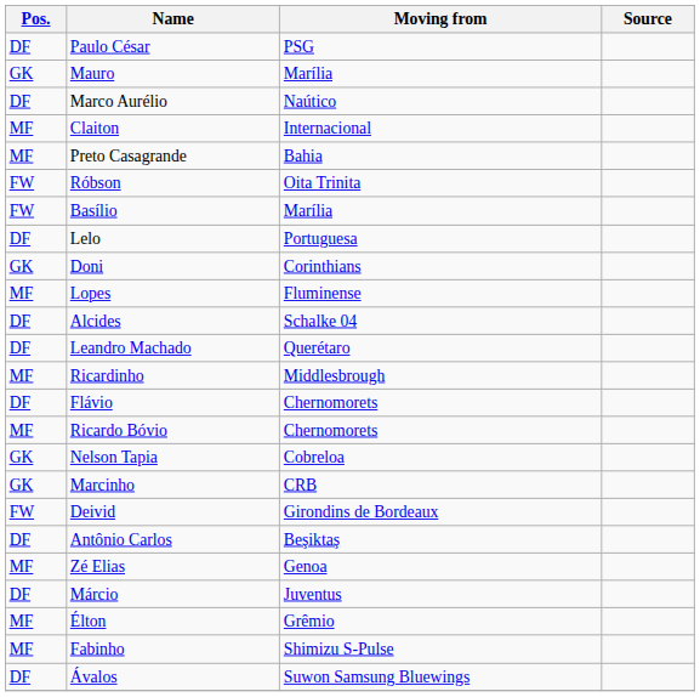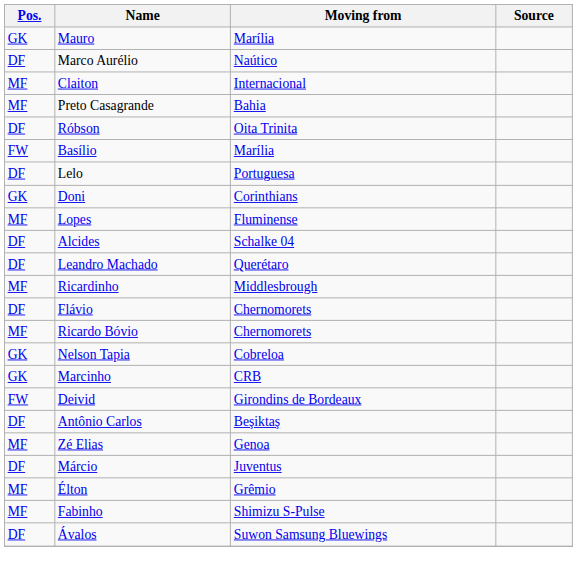 <table class="wikitable sortable" style="width:50%; text-align:center; font-size:95%; text-align:left;">
 <tr>
 <th><a href='#'>Pos.</a></th>
 <th>Name</th>
 <th>Moving from</th>
 <th>Source</th>
-</tr>
-<tr>
-<td><a href='#'>DF</a></td>
-<td style="text-align:left;"> <a href='#'>Paulo César</a></td>
-<td style="text-align:left;"> <a href='#'>PSG</a></td>
-<td></td>
 </tr>
 <tr>
 <td><a href='#'>GK</a></td>
 <td style="text-align:left;"> <a href='#'>Mauro</a></td>
 <td style="text-align:left;"> <a href='#'>Marília</a></td>
 <td></td>
 </tr>
 <tr>
 <td><a href='#'>DF</a></td>
 <td style="text-align:left;"> Marco Aurélio</td>
 <td style="text-align:left;"> <a href='#'>Naútico</a></td>
 <td></td>
 </tr>
 <tr>
 <td><a href='#'>MF</a></td>
 <td style="text-align:left;"> <a href='#'>Claiton</a></td>
 <td style="text-align:left;"> <a href='#'>Internacional</a></td>
 <td></td>
 </tr>
 <tr>
 <td><a href='#'>MF</a></td>
 <td style="text-align:left;"> Preto Casagrande</td>
 <td style="text-align:left;"> <a href='#'>Bahia</a></td>
 <td></td>
 </tr>
 <tr>
-<td><a href='#'>FW</a></td>
+<td><a href='#'>DF</a></td>
 <td style="text-align:left;"> <a href='#'>Róbson</a></td>
 <td style="text-align:left;"> <a href='#'>Oita Trinita</a></td>
 <td></td>
 </tr>
 <tr>
 <td><a href='#'>FW</a></td>
 <td style="text-align:left;"> <a href='#'>Basílio</a></td>
 <td style="text-align:left;"> <a href='#'>Marília</a></td>
 <td></td>
 </tr>
 <tr>
 <td><a href='#'>DF</a></td>
 <td style="text-align:left;"> Lelo</td>
 <td style="text-align:left;"> <a href='#'>Portuguesa</a></td>
 <td></td>
 </tr>
 <tr>
 <td><a href='#'>GK</a></td>
 <td style="text-align:left;"> <a href='#'>Doni</a></td>
 <td style="text-align:left;"> <a href='#'>Corinthians</a></td>
 <td></td>
 </tr>
 <tr>
 <td><a href='#'>MF</a></td>
 <td style="text-align:left;"> <a href='#'>Lopes</a></td>
 <td style="text-align:left;"> <a href='#'>Fluminense</a></td>
 <td></td>
 </tr>
 <tr>
 <td><a href='#'>DF</a></td>
 <td style="text-align:left;"> <a href='#'>Alcides</a></td>
 <td style="text-align:left;"> <a href='#'>Schalke 04</a></td>
 <td></td>
 </tr>
 <tr>
 <td><a href='#'>DF</a></td>
 <td style="text-align:left;"> <a href='#'>Leandro Machado</a></td>
 <td style="text-align:left;"> <a href='#'>Querétaro</a></td>
 <td></td>
 </tr>
 <tr>
 <td><a href='#'>MF</a></td>
 <td style="text-align:left;"> <a href='#'>Ricardinho</a></td>
 <td style="text-align:left;"> <a href='#'>Middlesbrough</a></td>
 <td></td>
 </tr>
 <tr>
 <td><a href='#'>DF</a></td>
 <td style="text-align:left;"> <a href='#'>Flávio</a></td>
 <td style="text-align:left;"> <a href='#'>Chernomorets</a></td>
 <td></td>
 </tr>
 <tr>
 <td><a href='#'>MF</a></td>
 <td style="text-align:left;"> <a href='#'>Ricardo Bóvio</a></td>
 <td style="text-align:left;"> <a href='#'>Chernomorets</a></td>
 <td></td>
 </tr>
 <tr>
 <td><a href='#'>GK</a></td>
 <td style="text-align:left;"> <a href='#'>Nelson Tapia</a></td>
 <td style="text-align:left;"> <a href='#'>Cobreloa</a></td>
 <td></td>
 </tr>
 <tr>
 <td><a href='#'>GK</a></td>
 <td style="text-align:left;"> <a href='#'>Marcinho</a></td>
 <td style="text-align:left;"> <a href='#'>CRB</a></td>
 <td></td>
 </tr>
 <tr>
 <td><a href='#'>FW</a></td>
 <td style="text-align:left;"> <a href='#'>Deivid</a></td>
 <td style="text-align:left;"> <a href='#'>Girondins de Bordeaux</a></td>
 <td></td>
 </tr>
 <tr>
 <td><a href='#'>DF</a></td>
 <td style="text-align:left;"> <a href='#'>Antônio Carlos</a></td>
 <td style="text-align:left;"> <a href='#'>Beşiktaş</a></td>
 <td></td>
 </tr>
 <tr>
 <td><a href='#'>MF</a></td>
 <td style="text-align:left;"> <a href='#'>Zé Elias</a></td>
 <td style="text-align:left;"> <a href='#'>Genoa</a></td>
 <td></td>
 </tr>
 <tr>
 <td><a href='#'>DF</a></td>
 <td style="text-align:left;"> <a href='#'>Márcio</a></td>
 <td style="text-align:left;"> <a href='#'>Juventus</a></td>
 <td></td>
 </tr>
 <tr>
 <td><a href='#'>MF</a></td>
 <td style="text-align:left;"> <a href='#'>Élton</a></td>
 <td style="text-align:left;"> <a href='#'>Grêmio</a></td>
 <td></td>
 </tr>
 <tr>
 <td><a href='#'>MF</a></td>
 <td style="text-align:left;"> <a href='#'>Fabinho</a></td>
 <td style="text-align:left;"> <a href='#'>Shimizu S-Pulse</a></td>
 <td></td>
 </tr>
 <tr>
 <td><a href='#'>DF</a></td>
 <td style="text-align:left;"> <a href='#'>Ávalos</a></td>
 <td style="text-align:left;"> <a href='#'>Suwon Samsung Bluewings</a></td>
 <td></td>
 </tr>
 <tr>
 </tr>
 </table>
